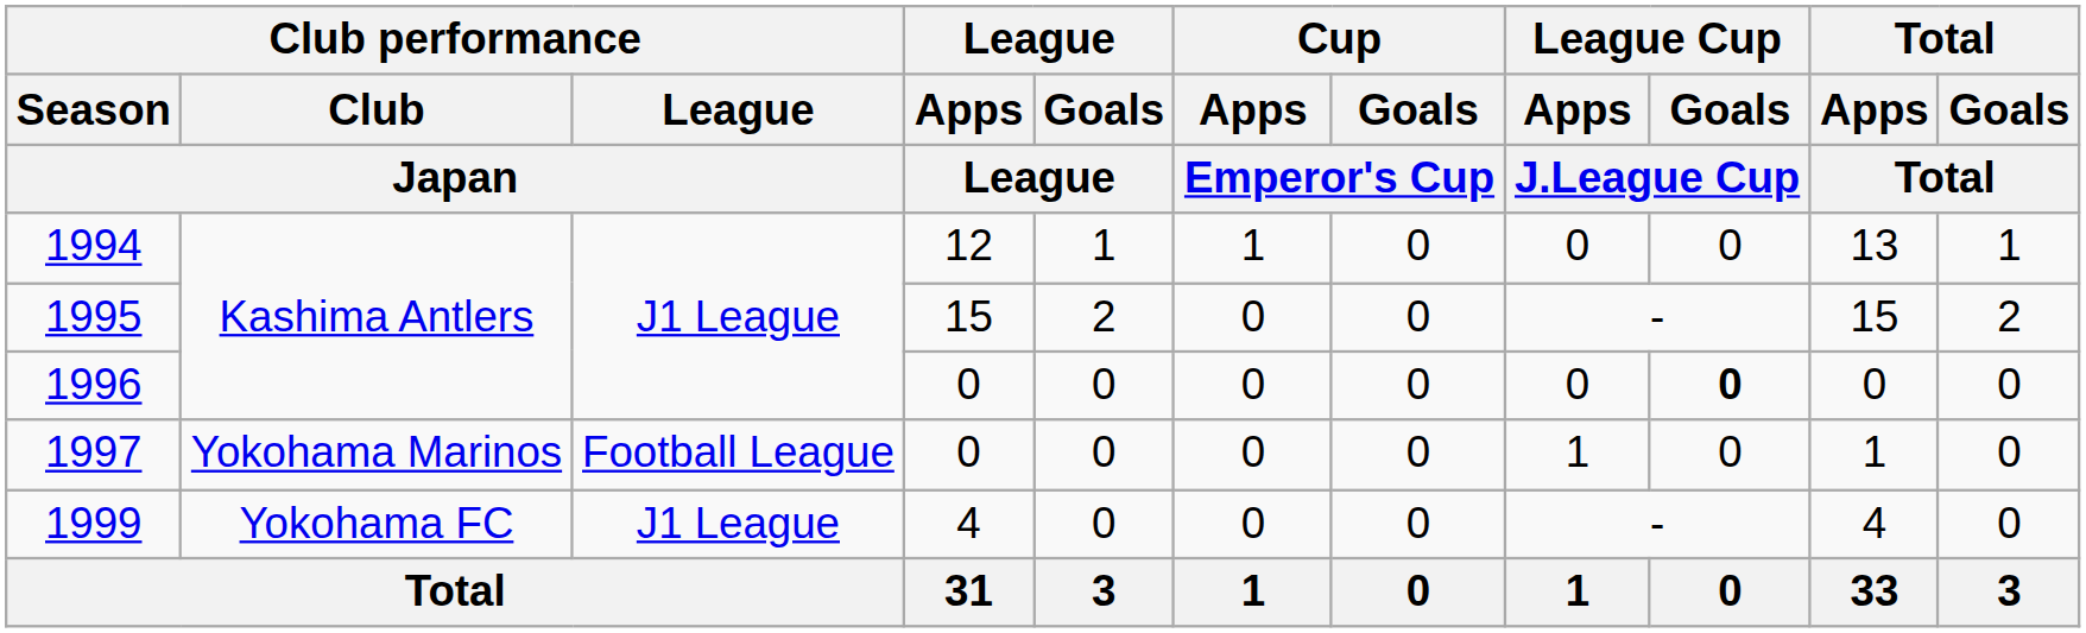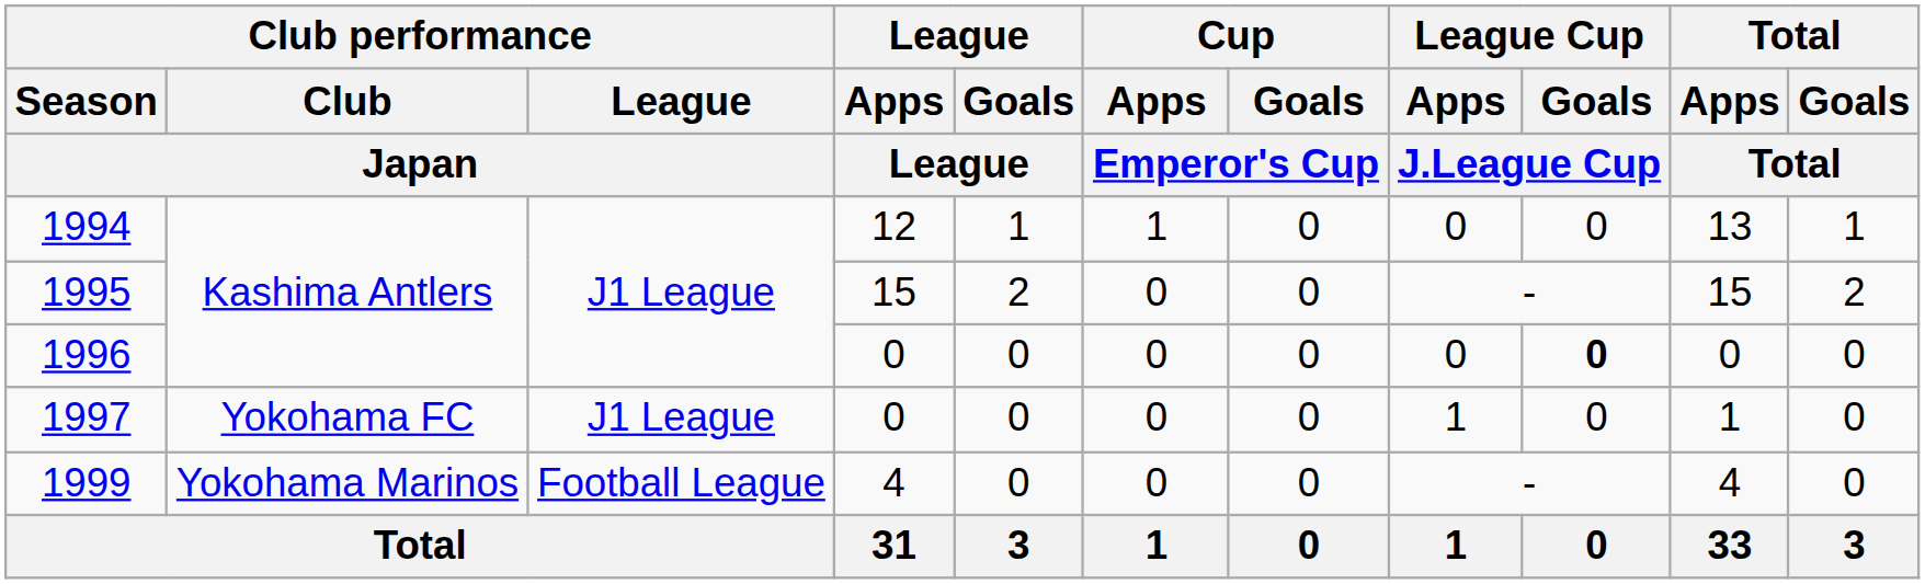 <table class="wikitable" style="text-align:center;">
 <tr>
 <th colspan=3>Club performance</th>
 <th colspan=2>League</th>
 <th colspan=2>Cup</th>
 <th colspan=2>League Cup</th>
 <th colspan=2>Total</th>
 </tr>
 <tr>
 <th>Season</th>
 <th>Club</th>
 <th>League</th>
 <th>Apps</th>
 <th>Goals</th>
 <th>Apps</th>
 <th>Goals</th>
 <th>Apps</th>
 <th>Goals</th>
 <th>Apps</th>
 <th>Goals</th>
 </tr>
 <tr>
 <th colspan=3>Japan</th>
 <th colspan=2>League</th>
 <th colspan=2><a href='#'>Emperor's Cup</a></th>
 <th colspan=2><a href='#'>J.League Cup</a></th>
 <th colspan=2>Total</th>
 </tr>
 <tr>
 <td><a href='#'>1994</a></td>
 <td rowspan="3"><a href='#'>Kashima Antlers</a></td>
 <td rowspan="3"><a href='#'>J1 League</a></td>
 <td>12</td>
 <td>1</td>
 <td>1</td>
 <td>0</td>
 <td>0</td>
 <td>0</td>
 <td>13</td>
 <td>1</td>
 </tr>
 <tr>
 <td><a href='#'>1995</a></td>
 <td>15</td>
 <td>2</td>
 <td>0</td>
 <td>0</td>
 <td colspan="2">-</td>
 <td>15</td>
 <td>2</td>
 </tr>
 <tr>
 <td><a href='#'>1996</a></td>
 <td>0</td>
 <td>0</td>
 <td>0</td>
 <td>0</td>
 <td>0</td>
 <td><strong>0</strong></td>
 <td>0</td>
 <td>0</td>
 </tr>
 <tr>
 <td><a href='#'>1997</a></td>
-<td><a href='#'>Yokohama Marinos</a></td>
-<td><a href='#'>Football League</a></td>
+<td><a href='#'>Yokohama FC</a></td>
+<td><a href='#'>J1 League</a></td>
 <td>0</td>
 <td>0</td>
 <td>0</td>
 <td>0</td>
 <td>1</td>
 <td>0</td>
 <td>1</td>
 <td>0</td>
 </tr>
 <tr>
 <td><a href='#'>1999</a></td>
-<td><a href='#'>Yokohama FC</a></td>
-<td><a href='#'>J1 League</a></td>
+<td><a href='#'>Yokohama Marinos</a></td>
+<td><a href='#'>Football League</a></td>
 <td>4</td>
 <td>0</td>
 <td>0</td>
 <td>0</td>
 <td colspan="2">-</td>
 <td>4</td>
 <td>0</td>
 </tr>
 <tr>
 <th colspan=3>Total</th>
 <th>31</th>
 <th>3</th>
 <th>1</th>
 <th>0</th>
 <th>1</th>
 <th>0</th>
 <th>33</th>
 <th>3</th>
 </tr>
 </table>
